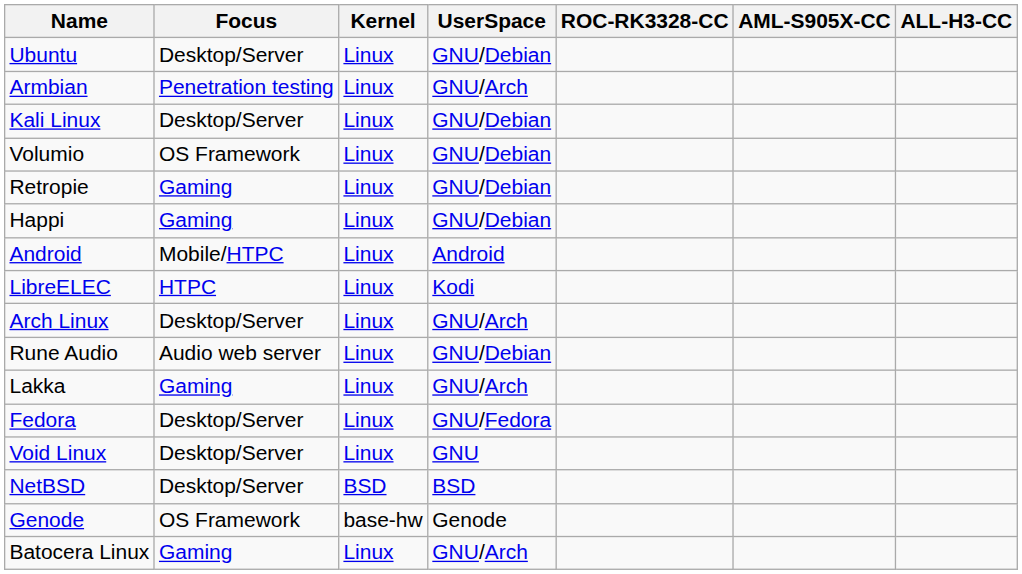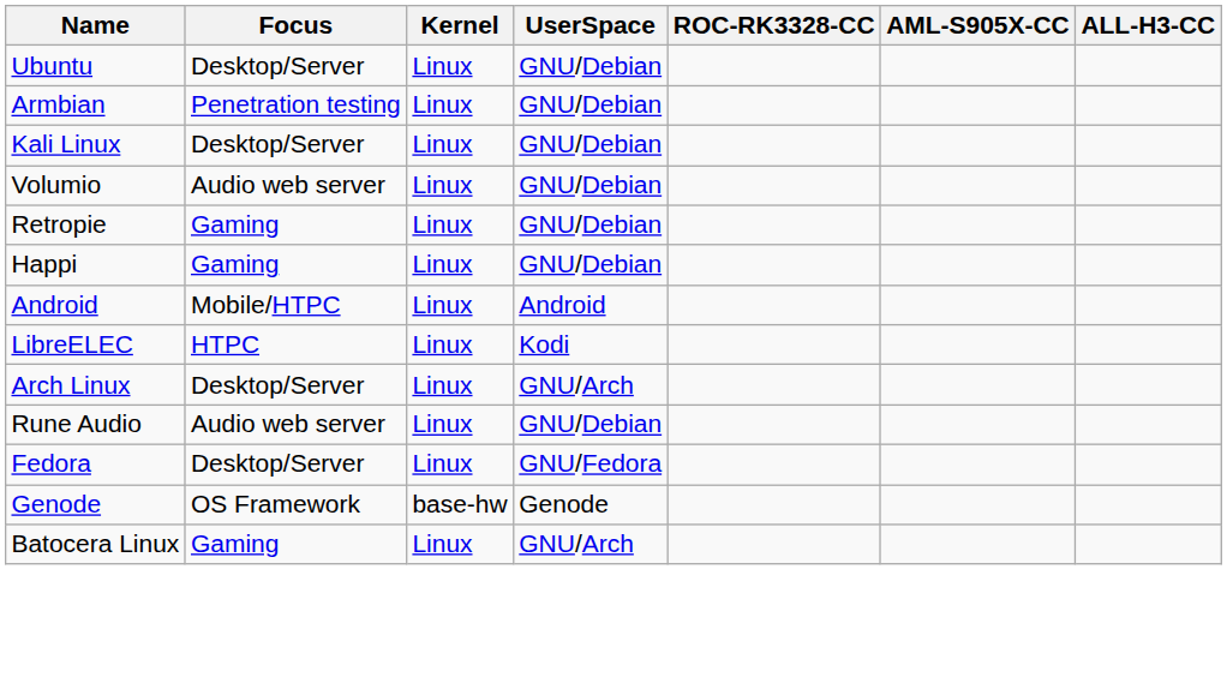 <table class="wikitable sortable">
 <tr>
 <th>Name</th>
 <th>Focus</th>
 <th>Kernel</th>
 <th>UserSpace</th>
 <th>ROC-RK3328-CC</th>
 <th>AML-S905X-CC</th>
 <th>ALL-H3-CC</th>
 </tr>
 <tr>
 <td><a href='#'>Ubuntu</a></td>
 <td>Desktop/Server</td>
 <td><a href='#'>Linux</a></td>
 <td><a href='#'>GNU</a>/<a href='#'>Debian</a></td>
 <td></td>
 <td></td>
 <td></td>
 </tr>
 <tr>
 <td><a href='#'>Armbian</a></td>
 <td><a href='#'>Penetration testing</a></td>
 <td><a href='#'>Linux</a></td>
-<td><a href='#'>GNU</a>/<a href='#'>Arch</a></td>
+<td><a href='#'>GNU</a>/<a href='#'>Debian</a></td>
 <td></td>
 <td></td>
 <td></td>
 </tr>
 <tr>
 <td><a href='#'>Kali Linux</a></td>
 <td>Desktop/Server</td>
 <td><a href='#'>Linux</a></td>
 <td><a href='#'>GNU</a>/<a href='#'>Debian</a></td>
 <td></td>
 <td></td>
 <td></td>
 </tr>
 <tr>
 <td>Volumio</td>
-<td>OS Framework</td>
+<td>Audio web server</td>
 <td><a href='#'>Linux</a></td>
 <td><a href='#'>GNU</a>/<a href='#'>Debian</a></td>
 <td></td>
 <td></td>
 <td></td>
 </tr>
 <tr>
 <td>Retropie</td>
 <td><a href='#'>Gaming</a></td>
 <td><a href='#'>Linux</a></td>
 <td><a href='#'>GNU</a>/<a href='#'>Debian</a></td>
 <td></td>
 <td></td>
 <td></td>
 </tr>
 <tr>
 <td>Happi</td>
 <td><a href='#'>Gaming</a></td>
 <td><a href='#'>Linux</a></td>
 <td><a href='#'>GNU</a>/<a href='#'>Debian</a></td>
 <td></td>
 <td></td>
 <td></td>
 </tr>
 <tr>
 <td><a href='#'>Android</a></td>
 <td>Mobile/<a href='#'>HTPC</a></td>
 <td><a href='#'>Linux</a></td>
 <td><a href='#'>Android</a></td>
 <td></td>
 <td></td>
 <td></td>
 </tr>
 <tr>
 <td><a href='#'>LibreELEC</a></td>
 <td><a href='#'>HTPC</a></td>
 <td><a href='#'>Linux</a></td>
 <td><a href='#'>Kodi</a></td>
 <td></td>
 <td></td>
 <td></td>
 </tr>
 <tr>
 <td><a href='#'>Arch Linux</a></td>
 <td>Desktop/Server</td>
 <td><a href='#'>Linux</a></td>
 <td><a href='#'>GNU</a>/<a href='#'>Arch</a></td>
 <td></td>
 <td></td>
 <td></td>
 </tr>
 <tr>
 <td>Rune Audio</td>
 <td>Audio web server</td>
 <td><a href='#'>Linux</a></td>
 <td><a href='#'>GNU</a>/<a href='#'>Debian</a></td>
 <td></td>
 <td></td>
 <td></td>
 </tr>
 <tr>
-<td>Lakka</td>
-<td><a href='#'>Gaming</a></td>
-<td><a href='#'>Linux</a></td>
-<td><a href='#'>GNU</a>/<a href='#'>Arch</a></td>
-<td></td>
-<td></td>
-<td></td>
-</tr>
-<tr>
 <td><a href='#'>Fedora</a></td>
 <td>Desktop/Server</td>
 <td><a href='#'>Linux</a></td>
 <td><a href='#'>GNU</a>/<a href='#'>Fedora</a></td>
-<td></td>
-<td></td>
-<td></td>
-</tr>
-<tr>
-<td><a href='#'>Void Linux</a></td>
-<td>Desktop/Server</td>
-<td><a href='#'>Linux</a></td>
-<td><a href='#'>GNU</a></td>
-<td></td>
-<td></td>
-<td></td>
-</tr>
-<tr>
-<td><a href='#'>NetBSD</a></td>
-<td>Desktop/Server</td>
-<td><a href='#'>BSD</a></td>
-<td><a href='#'>BSD</a></td>
 <td></td>
 <td></td>
 <td></td>
 </tr>
 <tr>
 <td><a href='#'>Genode</a></td>
 <td>OS Framework</td>
 <td>base-hw</td>
 <td>Genode</td>
 <td></td>
 <td></td>
 <td></td>
 </tr>
 <tr>
 <td>Batocera Linux</td>
 <td><a href='#'>Gaming</a></td>
 <td><a href='#'>Linux</a></td>
 <td><a href='#'>GNU</a>/<a href='#'>Arch</a></td>
 <td></td>
 <td></td>
 <td></td>
 </tr>
 </table>
